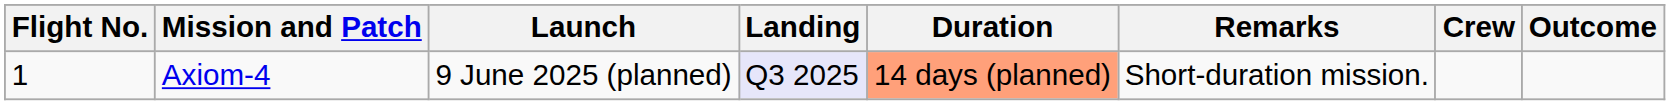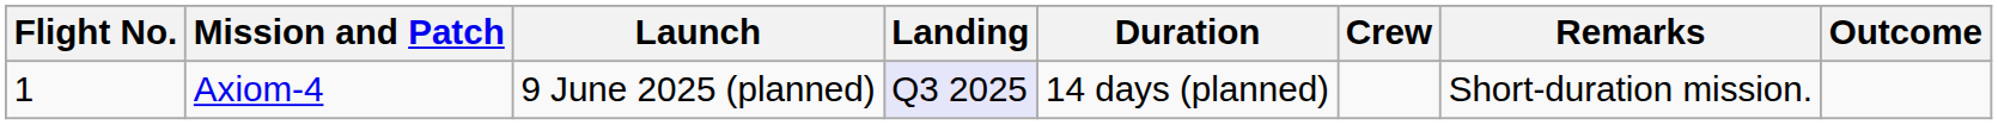 <table class="wikitable sticky-header" style="font-size:0.90">
 <tr>
 <th>Flight No.</th>
 <th>Mission and <a href='#'>Patch</a></th>
 <th>Launch</th>
 <th>Landing</th>
 <th>Duration</th>
+<th>Crew</th>
 <th>Remarks</th>
-<th>Crew</th>
 <th>Outcome</th>
 </tr>
 <tr>
 <td>1</td>
 <td><a href='#'>Axiom-4</a></td>
 <td>9 June 2025 (planned)</td>
 <td style="background: lavender;">Q3 2025</td>
-<td style="background: lightsalmon;">14 days (planned)</td>
+<td>14 days (planned)</td>
+<td></td>
 <td>Short-duration mission.</td>
-<td></td>
 <td></td>
 </tr>
 </table>
